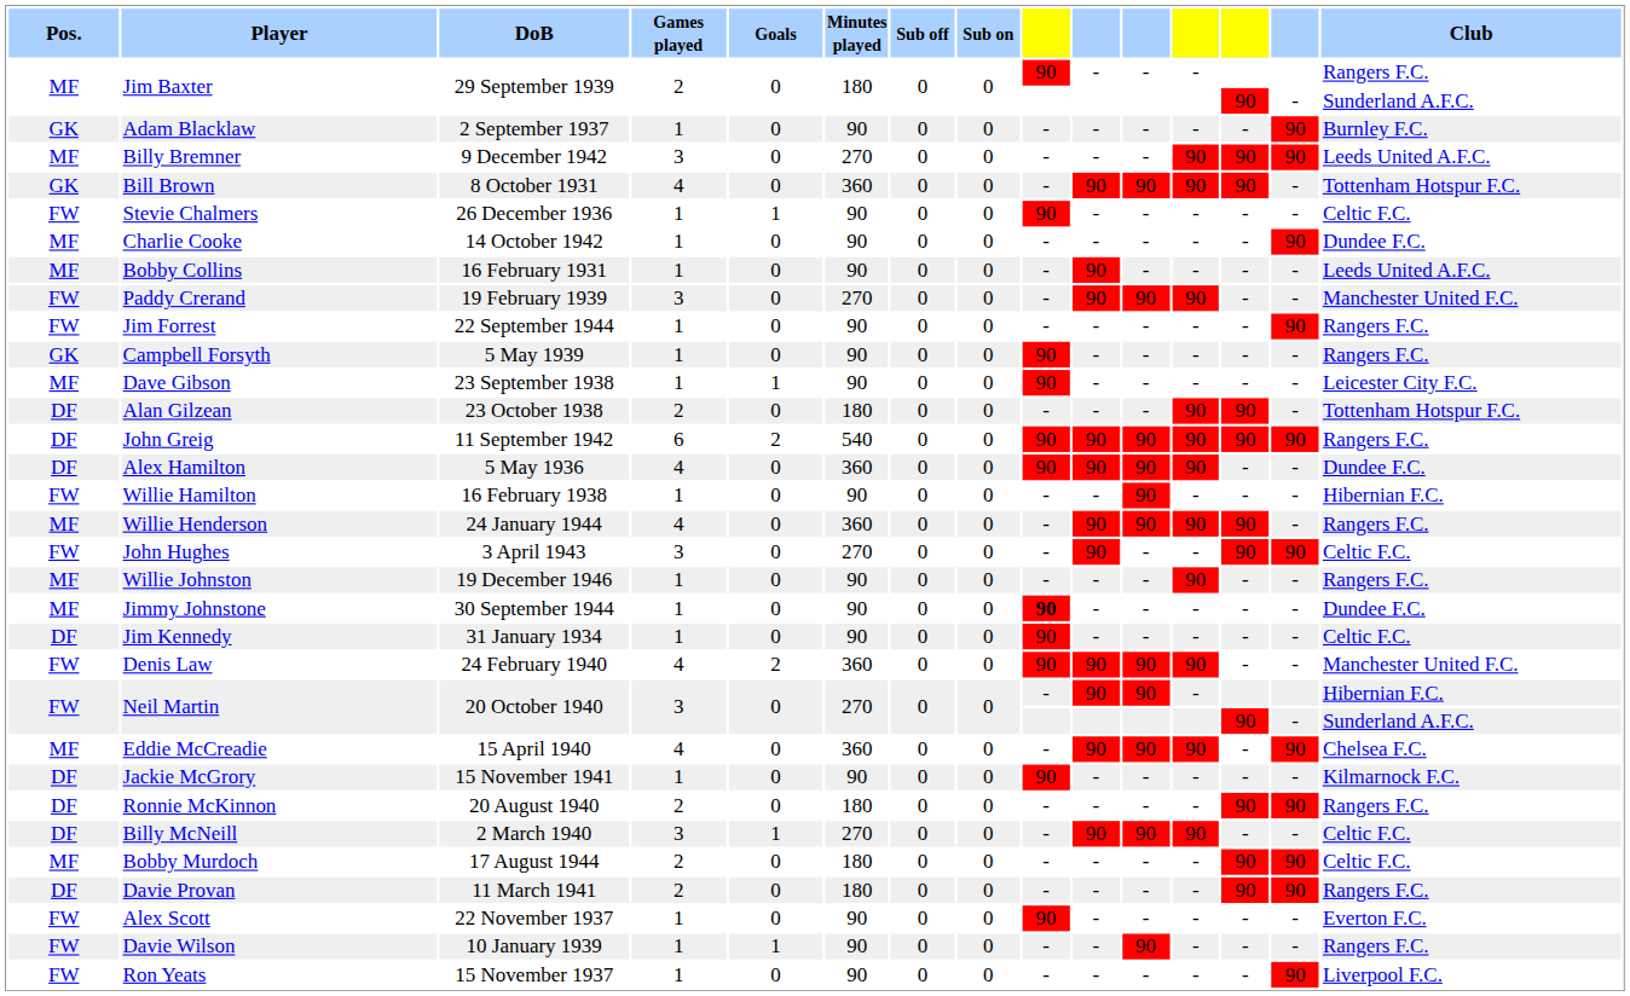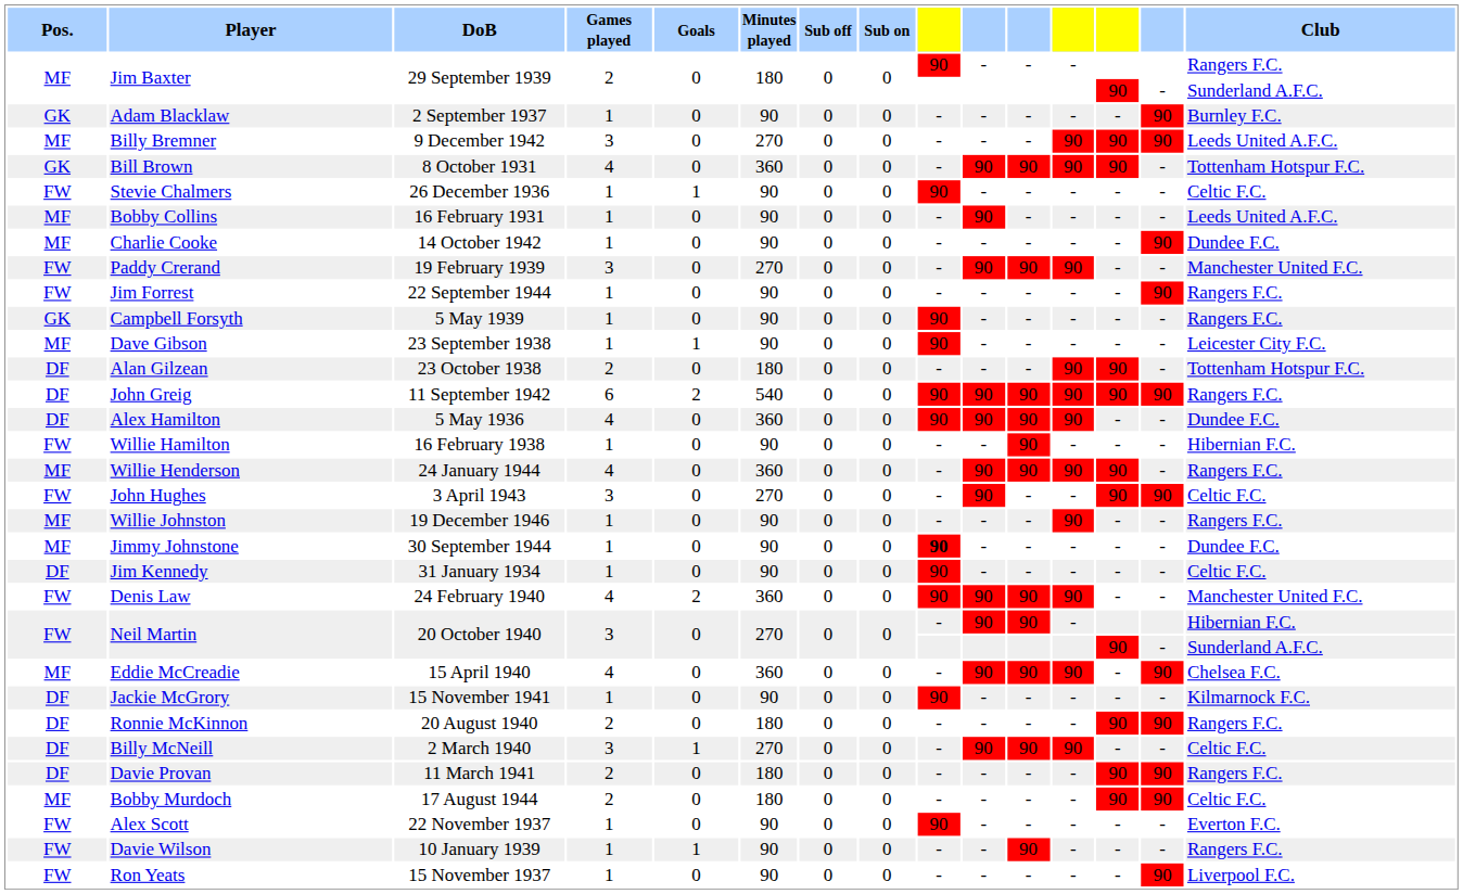 <table border="0" width="100%" style="border: 1px solid #999; background-color:#FFFFFF; text-align:center">
 <tr align="center" bgcolor="#AAD0FF">
 <th width=7%>Pos.</th>
 <th width=20%>Player</th>
 <th width=12%>DoB</th>
 <th width=6%><small>Games<br>played</small></th>
 <th width=6%><small>Goals</small></th>
 <th width=4%><small>Minutes<br>played</small></th>
 <th width=4%><small>Sub off</small></th>
 <th width=4%><small>Sub on</small></th>
 <th width=3% bgcolor=yellow></th>
 <th width=3%></th>
 <th width=3%></th>
 <th width=3% bgcolor=yellow></th>
 <th width=3% bgcolor=yellow></th>
 <th width=3%></th>
 <th width=27%>Club</th>
 </tr>
 <tr>
 <td rowspan=2><a href='#'>MF</a></td>
 <td align="left" rowspan=2><a href='#'>Jim Baxter</a></td>
 <td rowspan=2>29 September 1939</td>
 <td rowspan=2>2</td>
 <td rowspan=2>0</td>
 <td rowspan=2>180</td>
 <td rowspan=2>0</td>
 <td rowspan=2>0</td>
 <td bgcolor=red>90</td>
 <td>-</td>
 <td>-</td>
 <td>-</td>
 <td></td>
 <td></td>
 <td align="left"> <a href='#'>Rangers F.C.</a></td>
 </tr>
 <tr>
 <td></td>
 <td></td>
 <td></td>
 <td></td>
 <td bgcolor=red>90</td>
 <td>-</td>
 <td align="left"> <a href='#'>Sunderland A.F.C.</a></td>
 </tr>
 <tr bgcolor="#EFEFEF">
 <td><a href='#'>GK</a></td>
 <td align="left"><a href='#'>Adam Blacklaw</a></td>
 <td>2 September 1937</td>
 <td>1</td>
 <td>0</td>
 <td>90</td>
 <td>0</td>
 <td>0</td>
 <td>-</td>
 <td>-</td>
 <td>-</td>
 <td>-</td>
 <td>-</td>
 <td bgcolor=red>90</td>
 <td align="left"> <a href='#'>Burnley F.C.</a></td>
 </tr>
 <tr>
 <td><a href='#'>MF</a></td>
 <td align="left"><a href='#'>Billy Bremner</a></td>
 <td>9 December 1942</td>
 <td>3</td>
 <td>0</td>
 <td>270</td>
 <td>0</td>
 <td>0</td>
 <td>-</td>
 <td>-</td>
 <td>-</td>
 <td bgcolor=red>90</td>
 <td bgcolor=red>90</td>
 <td bgcolor=red>90</td>
 <td align="left"> <a href='#'>Leeds United A.F.C.</a></td>
 </tr>
 <tr bgcolor="#EFEFEF">
 <td><a href='#'>GK</a></td>
 <td align="left"><a href='#'>Bill Brown</a></td>
 <td>8 October 1931</td>
 <td>4</td>
 <td>0</td>
 <td>360</td>
 <td>0</td>
 <td>0</td>
 <td>-</td>
 <td bgcolor=red>90</td>
 <td bgcolor=red>90</td>
 <td bgcolor=red>90</td>
 <td bgcolor=red>90</td>
 <td>-</td>
 <td align="left"> <a href='#'>Tottenham Hotspur F.C.</a></td>
 </tr>
 <tr>
 <td><a href='#'>FW</a></td>
 <td align="left"><a href='#'>Stevie Chalmers</a></td>
 <td>26 December 1936</td>
 <td>1</td>
 <td>1</td>
 <td>90</td>
 <td>0</td>
 <td>0</td>
 <td bgcolor=red>90</td>
 <td>-</td>
 <td>-</td>
 <td>-</td>
 <td>-</td>
 <td>-</td>
 <td align="left"> <a href='#'>Celtic F.C.</a></td>
 </tr>
+<tr bgcolor="#EFEFEF">
+<td><a href='#'>MF</a></td>
+<td align="left"><a href='#'>Bobby Collins</a></td>
+<td>16 February 1931</td>
+<td>1</td>
+<td>0</td>
+<td>90</td>
+<td>0</td>
+<td>0</td>
+<td>-</td>
+<td bgcolor=red>90</td>
+<td>-</td>
+<td>-</td>
+<td>-</td>
+<td>-</td>
+<td align="left"> <a href='#'>Leeds United A.F.C.</a></td>
+</tr>
 <tr>
 <td><a href='#'>MF</a></td>
 <td align="left"><a href='#'>Charlie Cooke</a></td>
 <td>14 October 1942</td>
 <td>1</td>
 <td>0</td>
 <td>90</td>
 <td>0</td>
 <td>0</td>
 <td>-</td>
 <td>-</td>
 <td>-</td>
 <td>-</td>
 <td>-</td>
 <td bgcolor=red>90</td>
 <td align="left"> <a href='#'>Dundee F.C.</a></td>
-</tr>
-<tr bgcolor="#EFEFEF">
-<td><a href='#'>MF</a></td>
-<td align="left"><a href='#'>Bobby Collins</a></td>
-<td>16 February 1931</td>
-<td>1</td>
-<td>0</td>
-<td>90</td>
-<td>0</td>
-<td>0</td>
-<td>-</td>
-<td bgcolor=red>90</td>
-<td>-</td>
-<td>-</td>
-<td>-</td>
-<td>-</td>
-<td align="left"> <a href='#'>Leeds United A.F.C.</a></td>
 </tr>
 <tr bgcolor="#EFEFEF">
 <td><a href='#'>FW</a></td>
 <td align="left"><a href='#'>Paddy Crerand</a></td>
 <td>19 February 1939</td>
 <td>3</td>
 <td>0</td>
 <td>270</td>
 <td>0</td>
 <td>0</td>
 <td>-</td>
 <td bgcolor=red>90</td>
 <td bgcolor=red>90</td>
 <td bgcolor=red>90</td>
 <td>-</td>
 <td>-</td>
 <td align="left"> <a href='#'>Manchester United F.C.</a></td>
 </tr>
 <tr>
 <td><a href='#'>FW</a></td>
 <td align="left"><a href='#'>Jim Forrest</a></td>
 <td>22 September 1944</td>
 <td>1</td>
 <td>0</td>
 <td>90</td>
 <td>0</td>
 <td>0</td>
 <td>-</td>
 <td>-</td>
 <td>-</td>
 <td>-</td>
 <td>-</td>
 <td bgcolor=red>90</td>
 <td align="left"> <a href='#'>Rangers F.C.</a></td>
 </tr>
 <tr bgcolor="#EFEFEF">
 <td><a href='#'>GK</a></td>
 <td align="left"><a href='#'>Campbell Forsyth</a></td>
 <td>5 May 1939</td>
 <td>1</td>
 <td>0</td>
 <td>90</td>
 <td>0</td>
 <td>0</td>
 <td bgcolor=red>90</td>
 <td>-</td>
 <td>-</td>
 <td>-</td>
 <td>-</td>
 <td>-</td>
 <td align="left"> <a href='#'>Rangers F.C.</a></td>
 </tr>
 <tr>
 <td><a href='#'>MF</a></td>
 <td align="left"><a href='#'>Dave Gibson</a></td>
 <td>23 September 1938</td>
 <td>1</td>
 <td>1</td>
 <td>90</td>
 <td>0</td>
 <td>0</td>
 <td bgcolor=red>90</td>
 <td>-</td>
 <td>-</td>
 <td>-</td>
 <td>-</td>
 <td>-</td>
 <td align="left"> <a href='#'>Leicester City F.C.</a></td>
 </tr>
 <tr bgcolor="#EFEFEF">
 <td><a href='#'>DF</a></td>
 <td align="left"><a href='#'>Alan Gilzean</a></td>
 <td>23 October 1938</td>
 <td>2</td>
 <td>0</td>
 <td>180</td>
 <td>0</td>
 <td>0</td>
 <td>-</td>
 <td>-</td>
 <td>-</td>
 <td bgcolor=red>90</td>
 <td bgcolor=red>90</td>
 <td>-</td>
 <td align="left"> <a href='#'>Tottenham Hotspur F.C.</a></td>
 </tr>
 <tr>
 <td><a href='#'>DF</a></td>
 <td align="left"><a href='#'>John Greig</a></td>
 <td>11 September 1942</td>
 <td>6</td>
 <td>2</td>
 <td>540</td>
 <td>0</td>
 <td>0</td>
 <td bgcolor=red>90</td>
 <td bgcolor=red>90</td>
 <td bgcolor=red>90</td>
 <td bgcolor=red>90</td>
 <td bgcolor=red>90</td>
 <td bgcolor=red>90</td>
 <td align="left"> <a href='#'>Rangers F.C.</a></td>
 </tr>
 <tr bgcolor="#EFEFEF">
 <td><a href='#'>DF</a></td>
 <td align="left"><a href='#'>Alex Hamilton</a></td>
 <td>5 May 1936</td>
 <td>4</td>
 <td>0</td>
 <td>360</td>
 <td>0</td>
 <td>0</td>
 <td bgcolor=red>90</td>
 <td bgcolor=red>90</td>
 <td bgcolor=red>90</td>
 <td bgcolor=red>90</td>
 <td>-</td>
 <td>-</td>
 <td align="left"> <a href='#'>Dundee F.C.</a></td>
 </tr>
 <tr>
 <td><a href='#'>FW</a></td>
 <td align="left"><a href='#'>Willie Hamilton</a></td>
 <td>16 February 1938</td>
 <td>1</td>
 <td>0</td>
 <td>90</td>
 <td>0</td>
 <td>0</td>
 <td>-</td>
 <td>-</td>
 <td bgcolor=red>90</td>
 <td>-</td>
 <td>-</td>
 <td>-</td>
 <td align="left"> <a href='#'>Hibernian F.C.</a></td>
 </tr>
 <tr bgcolor="#EFEFEF">
 <td><a href='#'>MF</a></td>
 <td align="left"><a href='#'>Willie Henderson</a></td>
 <td>24 January 1944</td>
 <td>4</td>
 <td>0</td>
 <td>360</td>
 <td>0</td>
 <td>0</td>
 <td>-</td>
 <td bgcolor=red>90</td>
 <td bgcolor=red>90</td>
 <td bgcolor=red>90</td>
 <td bgcolor=red>90</td>
 <td>-</td>
 <td align="left"> <a href='#'>Rangers F.C.</a></td>
 </tr>
 <tr>
 <td><a href='#'>FW</a></td>
 <td align="left"><a href='#'>John Hughes</a></td>
 <td>3 April 1943</td>
 <td>3</td>
 <td>0</td>
 <td>270</td>
 <td>0</td>
 <td>0</td>
 <td>-</td>
 <td bgcolor=red>90</td>
 <td>-</td>
 <td>-</td>
 <td bgcolor=red>90</td>
 <td bgcolor=red>90</td>
 <td align="left"> <a href='#'>Celtic F.C.</a></td>
 </tr>
 <tr bgcolor="#EFEFEF">
 <td><a href='#'>MF</a></td>
 <td align="left"><a href='#'>Willie Johnston</a></td>
 <td>19 December 1946</td>
 <td>1</td>
 <td>0</td>
 <td>90</td>
 <td>0</td>
 <td>0</td>
 <td>-</td>
 <td>-</td>
 <td>-</td>
 <td bgcolor=red>90</td>
 <td>-</td>
 <td>-</td>
 <td align="left"> <a href='#'>Rangers F.C.</a></td>
 </tr>
 <tr>
 <td><a href='#'>MF</a></td>
 <td align="left"><a href='#'>Jimmy Johnstone</a></td>
 <td>30 September 1944</td>
 <td>1</td>
 <td>0</td>
 <td>90</td>
 <td>0</td>
 <td>0</td>
 <td bgcolor=red><strong>90</strong></td>
 <td>-</td>
 <td>-</td>
 <td>-</td>
 <td>-</td>
 <td>-</td>
 <td align="left"> <a href='#'>Dundee F.C.</a></td>
 </tr>
 <tr bgcolor="#EFEFEF">
 <td><a href='#'>DF</a></td>
 <td align="left"><a href='#'>Jim Kennedy</a></td>
 <td>31 January 1934</td>
 <td>1</td>
 <td>0</td>
 <td>90</td>
 <td>0</td>
 <td>0</td>
 <td bgcolor=red>90</td>
 <td>-</td>
 <td>-</td>
 <td>-</td>
 <td>-</td>
 <td>-</td>
 <td align="left"> <a href='#'>Celtic F.C.</a></td>
 </tr>
 <tr>
 <td><a href='#'>FW</a></td>
 <td align="left"><a href='#'>Denis Law</a></td>
 <td>24 February 1940</td>
 <td>4</td>
 <td>2</td>
 <td>360</td>
 <td>0</td>
 <td>0</td>
 <td bgcolor=red>90</td>
 <td bgcolor=red>90</td>
 <td bgcolor=red>90</td>
 <td bgcolor=red>90</td>
 <td>-</td>
 <td>-</td>
 <td align="left"> <a href='#'>Manchester United F.C.</a></td>
 </tr>
 <tr bgcolor="#EFEFEF">
 <td rowspan=2><a href='#'>FW</a></td>
 <td align="left" rowspan=2><a href='#'>Neil Martin</a></td>
 <td rowspan=2>20 October 1940</td>
 <td rowspan=2>3</td>
 <td rowspan=2>0</td>
 <td rowspan=2>270</td>
 <td rowspan=2>0</td>
 <td rowspan=2>0</td>
 <td>-</td>
 <td bgcolor=red>90</td>
 <td bgcolor=red>90</td>
 <td>-</td>
 <td></td>
 <td></td>
 <td align="left"> <a href='#'>Hibernian F.C.</a></td>
 </tr>
 <tr bgcolor="#EFEFEF">
 <td></td>
 <td></td>
 <td></td>
 <td></td>
 <td bgcolor=red>90</td>
 <td>-</td>
 <td align="left"> <a href='#'>Sunderland A.F.C.</a></td>
 </tr>
 <tr>
 <td><a href='#'>MF</a></td>
 <td align="left"><a href='#'>Eddie McCreadie</a></td>
 <td>15 April 1940</td>
 <td>4</td>
 <td>0</td>
 <td>360</td>
 <td>0</td>
 <td>0</td>
 <td>-</td>
 <td bgcolor=red>90</td>
 <td bgcolor=red>90</td>
 <td bgcolor=red>90</td>
 <td>-</td>
 <td bgcolor=red>90</td>
 <td align="left"> <a href='#'>Chelsea F.C.</a></td>
 </tr>
 <tr bgcolor="#EFEFEF">
 <td><a href='#'>DF</a></td>
 <td align="left"><a href='#'>Jackie McGrory</a></td>
 <td>15 November 1941</td>
 <td>1</td>
 <td>0</td>
 <td>90</td>
 <td>0</td>
 <td>0</td>
 <td bgcolor=red>90</td>
 <td>-</td>
 <td>-</td>
 <td>-</td>
 <td>-</td>
 <td>-</td>
 <td align="left"> <a href='#'>Kilmarnock F.C.</a></td>
 </tr>
 <tr>
 <td><a href='#'>DF</a></td>
 <td align="left"><a href='#'>Ronnie McKinnon</a></td>
 <td>20 August 1940</td>
 <td>2</td>
 <td>0</td>
 <td>180</td>
 <td>0</td>
 <td>0</td>
 <td>-</td>
 <td>-</td>
 <td>-</td>
 <td>-</td>
 <td bgcolor=red>90</td>
 <td bgcolor=red>90</td>
 <td align="left"> <a href='#'>Rangers F.C.</a></td>
 </tr>
 <tr bgcolor="#EFEFEF">
 <td><a href='#'>DF</a></td>
 <td align="left"><a href='#'>Billy McNeill</a></td>
 <td>2 March 1940</td>
 <td>3</td>
 <td>1</td>
 <td>270</td>
 <td>0</td>
 <td>0</td>
 <td>-</td>
 <td bgcolor=red>90</td>
 <td bgcolor=red>90</td>
 <td bgcolor=red>90</td>
 <td>-</td>
 <td>-</td>
 <td align="left"> <a href='#'>Celtic F.C.</a></td>
 </tr>
+<tr bgcolor="#EFEFEF">
+<td><a href='#'>DF</a></td>
+<td align="left"><a href='#'>Davie Provan</a></td>
+<td>11 March 1941</td>
+<td>2</td>
+<td>0</td>
+<td>180</td>
+<td>0</td>
+<td>0</td>
+<td>-</td>
+<td>-</td>
+<td>-</td>
+<td>-</td>
+<td bgcolor=red>90</td>
+<td bgcolor=red>90</td>
+<td align="left"> <a href='#'>Rangers F.C.</a></td>
+</tr>
 <tr>
 <td><a href='#'>MF</a></td>
 <td align="left"><a href='#'>Bobby Murdoch</a></td>
 <td>17 August 1944</td>
 <td>2</td>
 <td>0</td>
 <td>180</td>
 <td>0</td>
 <td>0</td>
 <td>-</td>
 <td>-</td>
 <td>-</td>
 <td>-</td>
 <td bgcolor=red>90</td>
 <td bgcolor=red>90</td>
 <td align="left"> <a href='#'>Celtic F.C.</a></td>
-</tr>
-<tr bgcolor="#EFEFEF">
-<td><a href='#'>DF</a></td>
-<td align="left"><a href='#'>Davie Provan</a></td>
-<td>11 March 1941</td>
-<td>2</td>
-<td>0</td>
-<td>180</td>
-<td>0</td>
-<td>0</td>
-<td>-</td>
-<td>-</td>
-<td>-</td>
-<td>-</td>
-<td bgcolor=red>90</td>
-<td bgcolor=red>90</td>
-<td align="left"> <a href='#'>Rangers F.C.</a></td>
 </tr>
 <tr>
 <td><a href='#'>FW</a></td>
 <td align="left"><a href='#'>Alex Scott</a></td>
 <td>22 November 1937</td>
 <td>1</td>
 <td>0</td>
 <td>90</td>
 <td>0</td>
 <td>0</td>
 <td bgcolor=red>90</td>
 <td>-</td>
 <td>-</td>
 <td>-</td>
 <td>-</td>
 <td>-</td>
 <td align="left"> <a href='#'>Everton F.C.</a></td>
 </tr>
 <tr bgcolor="#EFEFEF">
 <td><a href='#'>FW</a></td>
 <td align="left"><a href='#'>Davie Wilson</a></td>
 <td>10 January 1939</td>
 <td>1</td>
 <td>1</td>
 <td>90</td>
 <td>0</td>
 <td>0</td>
 <td>-</td>
 <td>-</td>
 <td bgcolor=red>90</td>
 <td>-</td>
 <td>-</td>
 <td>-</td>
 <td align="left"> <a href='#'>Rangers F.C.</a></td>
 </tr>
 <tr>
 <td><a href='#'>FW</a></td>
 <td align="left"><a href='#'>Ron Yeats</a></td>
 <td>15 November 1937</td>
 <td>1</td>
 <td>0</td>
 <td>90</td>
 <td>0</td>
 <td>0</td>
 <td>-</td>
 <td>-</td>
 <td>-</td>
 <td>-</td>
 <td>-</td>
 <td bgcolor=red>90</td>
 <td align="left"> <a href='#'>Liverpool F.C.</a></td>
 </tr>
 </table>
